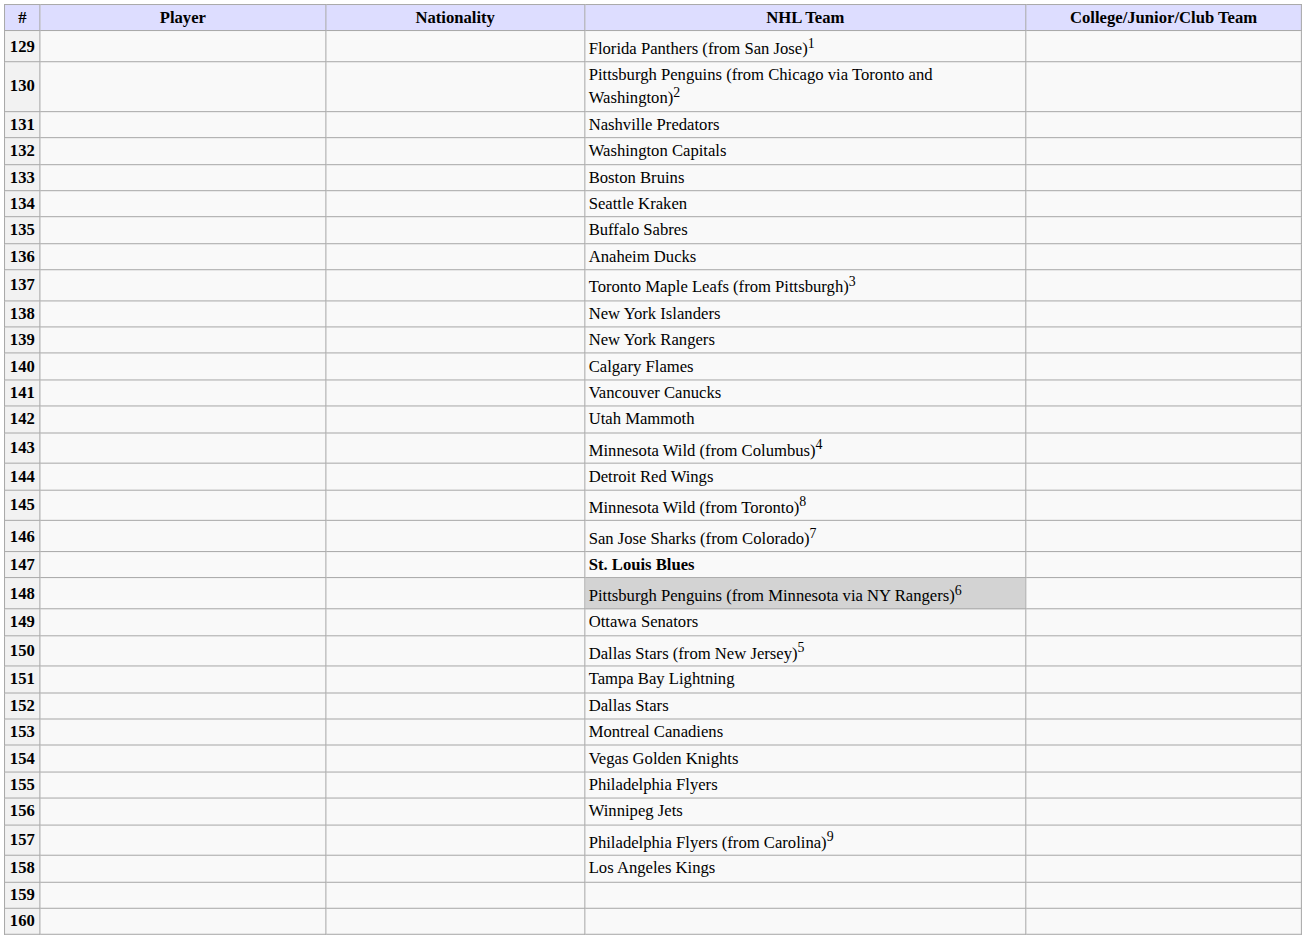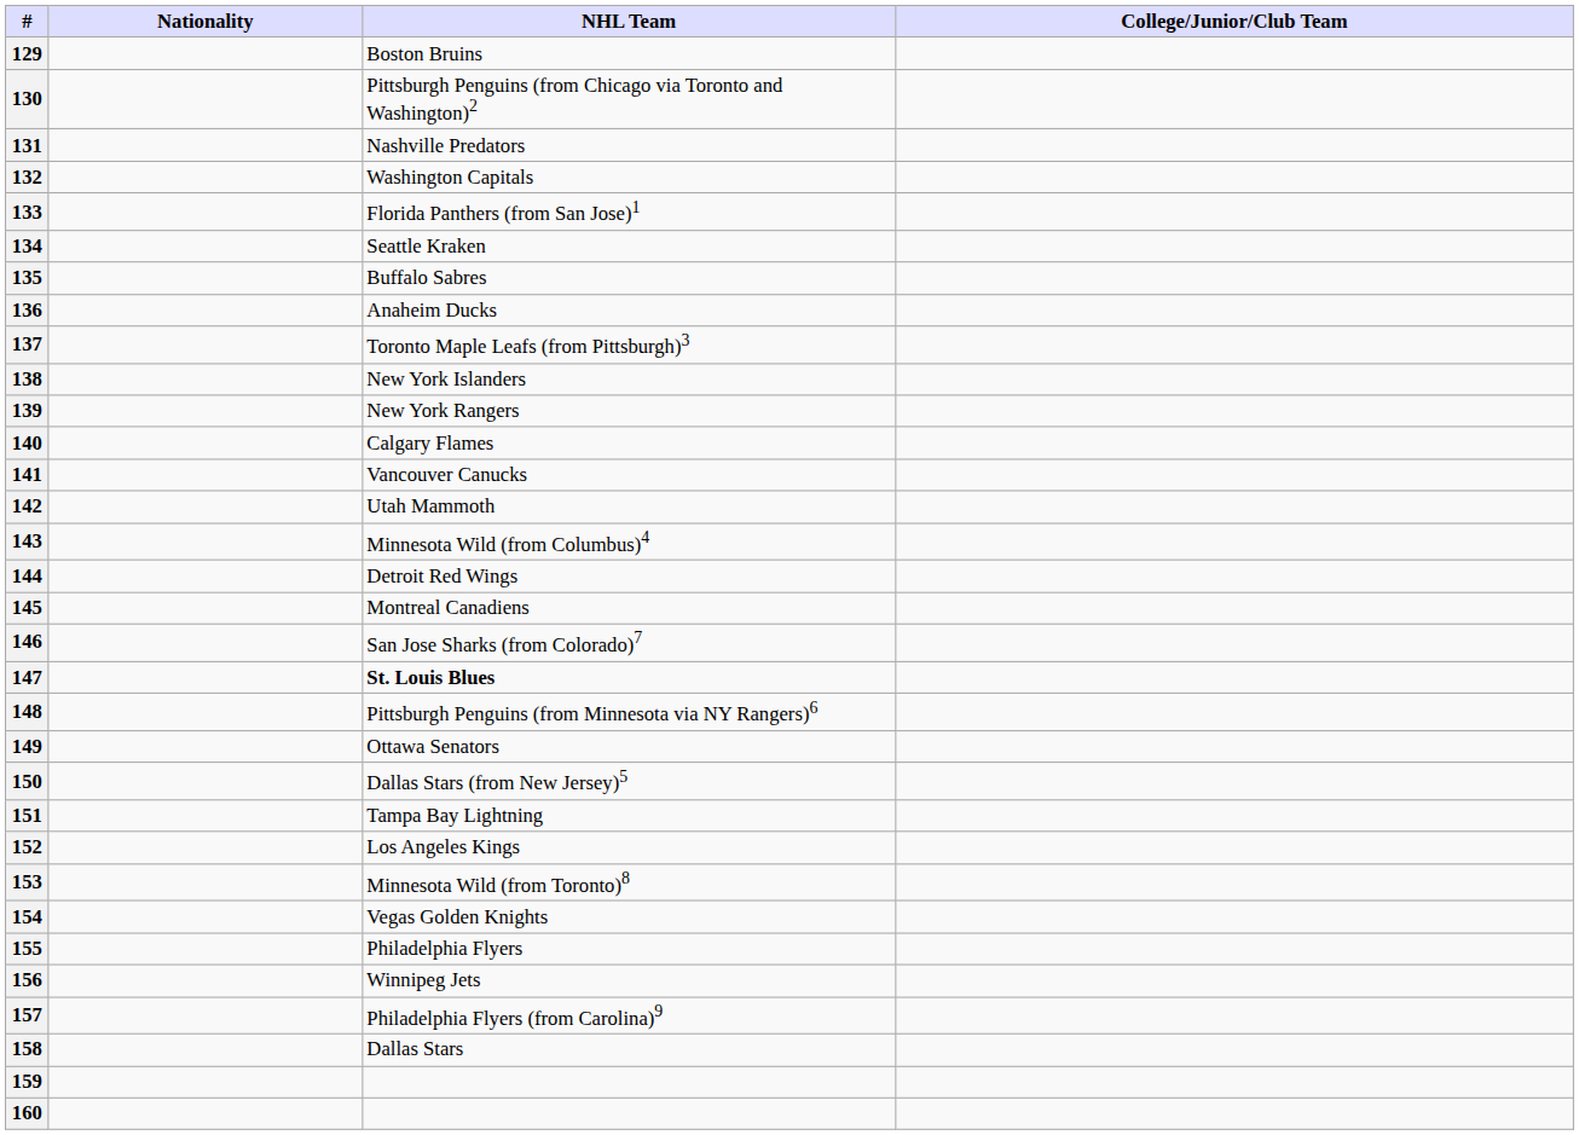 <table class="wikitable">
 <tr>
 <th style="background:#ddf; width:2.75%;">#</th>
-<th style="background:#ddf; width:22.0%;">Player</th>
 <th style="background:#ddf; width:20.0%;">Nationality</th>
 <th style="background:#ddf; width:34.0%;">NHL Team</th>
 <th style="background:#ddf; width:100.0%;">College/Junior/Club Team</th>
 </tr>
 <tr>
 <th>129</th>
 <td></td>
-<td></td>
-<td>Florida Panthers (from San Jose)<sup>1</sup></td>
+<td>Boston Bruins</td>
 <td></td>
 </tr>
 <tr>
 <th>130</th>
-<td></td>
 <td></td>
 <td>Pittsburgh Penguins (from Chicago via Toronto and Washington)<sup>2</sup></td>
 <td></td>
 </tr>
 <tr>
 <th>131</th>
 <td></td>
-<td></td>
 <td>Nashville Predators</td>
 <td></td>
 </tr>
 <tr>
 <th>132</th>
-<td></td>
 <td></td>
 <td>Washington Capitals</td>
 <td></td>
 </tr>
 <tr>
 <th>133</th>
 <td></td>
-<td></td>
-<td>Boston Bruins</td>
+<td>Florida Panthers (from San Jose)<sup>1</sup></td>
 <td></td>
 </tr>
 <tr>
 <th>134</th>
-<td></td>
 <td></td>
 <td>Seattle Kraken</td>
 <td></td>
 </tr>
 <tr>
 <th>135</th>
 <td></td>
-<td></td>
 <td>Buffalo Sabres</td>
 <td></td>
 </tr>
 <tr>
 <th>136</th>
-<td></td>
 <td></td>
 <td>Anaheim Ducks</td>
 <td></td>
 </tr>
 <tr>
 <th>137</th>
 <td></td>
-<td></td>
 <td>Toronto Maple Leafs (from Pittsburgh)<sup>3</sup></td>
 <td></td>
 </tr>
 <tr>
 <th>138</th>
-<td></td>
 <td></td>
 <td>New York Islanders</td>
 <td></td>
 </tr>
 <tr>
 <th>139</th>
 <td></td>
-<td></td>
 <td>New York Rangers</td>
 <td></td>
 </tr>
 <tr>
 <th>140</th>
-<td></td>
 <td></td>
 <td>Calgary Flames</td>
 <td></td>
 </tr>
 <tr>
 <th>141</th>
 <td></td>
-<td></td>
 <td>Vancouver Canucks</td>
 <td></td>
 </tr>
 <tr>
 <th>142</th>
-<td></td>
 <td></td>
 <td>Utah Mammoth</td>
 <td></td>
 </tr>
 <tr>
 <th>143</th>
 <td></td>
-<td></td>
 <td>Minnesota Wild (from Columbus)<sup>4</sup></td>
 <td></td>
 </tr>
 <tr>
 <th>144</th>
-<td></td>
 <td></td>
 <td>Detroit Red Wings</td>
 <td></td>
 </tr>
 <tr>
 <th>145</th>
 <td></td>
-<td></td>
-<td>Minnesota Wild (from Toronto)<sup>8</sup></td>
+<td>Montreal Canadiens</td>
 <td></td>
 </tr>
 <tr>
 <th>146</th>
-<td></td>
 <td></td>
 <td>San Jose Sharks (from Colorado)<sup>7</sup></td>
 <td></td>
 </tr>
 <tr>
 <th>147</th>
 <td></td>
-<td></td>
 <td><strong>St. Louis Blues</strong></td>
 <td></td>
 </tr>
 <tr>
 <th>148</th>
 <td></td>
-<td></td>
-<td style="background: lightgrey;">Pittsburgh Penguins (from Minnesota via NY Rangers)<sup>6</sup></td>
+<td>Pittsburgh Penguins (from Minnesota via NY Rangers)<sup>6</sup></td>
 <td></td>
 </tr>
 <tr>
 <th>149</th>
-<td></td>
 <td></td>
 <td>Ottawa Senators</td>
 <td></td>
 </tr>
 <tr>
 <th>150</th>
 <td></td>
-<td></td>
 <td>Dallas Stars (from New Jersey)<sup>5</sup></td>
 <td></td>
 </tr>
 <tr>
 <th>151</th>
-<td></td>
 <td></td>
 <td>Tampa Bay Lightning</td>
 <td></td>
 </tr>
 <tr>
 <th>152</th>
 <td></td>
-<td></td>
-<td>Dallas Stars</td>
+<td>Los Angeles Kings</td>
 <td></td>
 </tr>
 <tr>
 <th>153</th>
 <td></td>
-<td></td>
-<td>Montreal Canadiens</td>
+<td>Minnesota Wild (from Toronto)<sup>8</sup></td>
 <td></td>
 </tr>
 <tr>
 <th>154</th>
-<td></td>
 <td></td>
 <td>Vegas Golden Knights</td>
 <td></td>
 </tr>
 <tr>
 <th>155</th>
 <td></td>
-<td></td>
 <td>Philadelphia Flyers</td>
 <td></td>
 </tr>
 <tr>
 <th>156</th>
-<td></td>
 <td></td>
 <td>Winnipeg Jets</td>
 <td></td>
 </tr>
 <tr>
 <th>157</th>
 <td></td>
-<td></td>
 <td>Philadelphia Flyers (from Carolina)<sup>9</sup></td>
 <td></td>
 </tr>
 <tr>
 <th>158</th>
 <td></td>
-<td></td>
-<td>Los Angeles Kings</td>
+<td>Dallas Stars</td>
 <td></td>
 </tr>
 <tr>
 <th>159</th>
-<td></td>
 <td></td>
 <td></td>
 <td></td>
 </tr>
 <tr>
 <th>160</th>
 <td></td>
 <td></td>
 <td></td>
-<td></td>
 </tr>
 </table>
